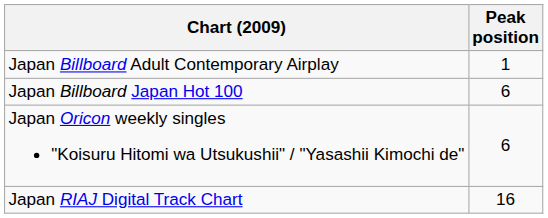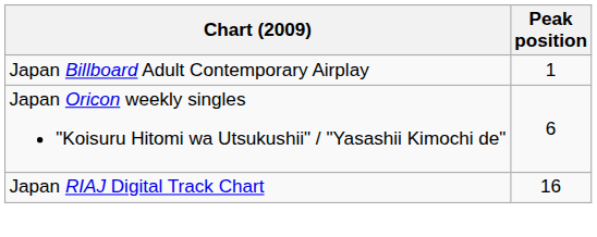 <table class="wikitable sortable">
 <tr>
 <th>Chart (2009)</th>
 <th>Peak<br>position</th>
 </tr>
 <tr>
 <td>Japan <em><a href='#'>Billboard</a></em> Adult Contemporary Airplay</td>
 <td style="text-align:center;">1</td>
 </tr>
 <tr>
-<td>Japan <em>Billboard</em> <a href='#'>Japan Hot 100</a></td>
-<td style="text-align:center;">6</td>
-</tr>
-<tr>
 <td>Japan <em><a href='#'>Oricon</a></em> weekly singles<br><ul><li>"Koisuru Hitomi wa Utsukushii" / "Yasashii Kimochi de"</li></ul></td>
 <td align="center">6</td>
 </tr>
 <tr>
 <td>Japan <a href='#'><em>RIAJ</em> Digital Track Chart</a></td>
 <td align="center">16</td>
 </tr>
 </table>
